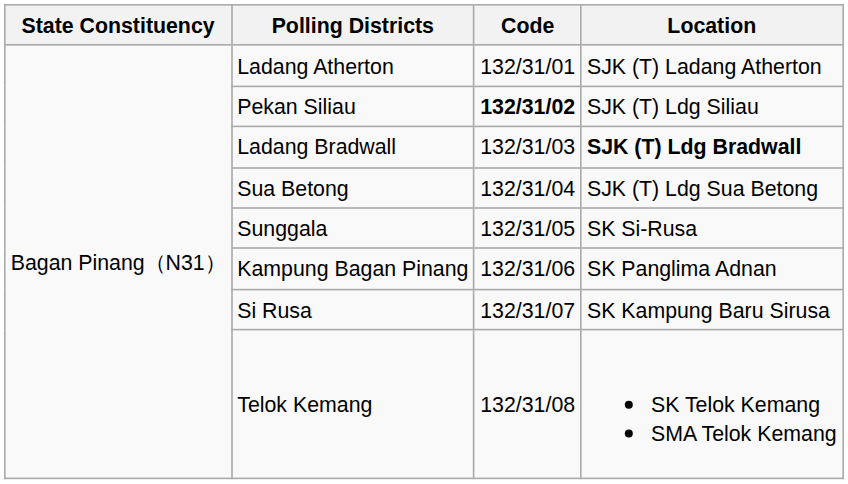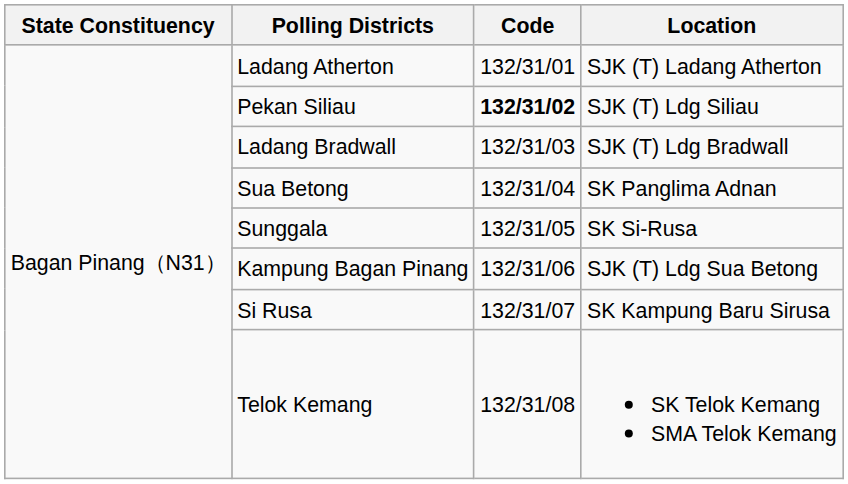 <table class="wikitable sortable mw-collapsible">
 <tr>
 <th><small>State Constituency</small></th>
 <th><small>Polling Districts</small></th>
 <th><small>Code</small></th>
 <th><small>Location</small></th>
 </tr>
 <tr>
 <td rowspan="8"><small>Bagan Pinang（N31）</small></td>
 <td><small>Ladang Atherton</small></td>
 <td><small>132/31/01</small></td>
 <td><small>SJK (T) Ladang Atherton</small></td>
 </tr>
 <tr>
 <td><small>Pekan Siliau</small></td>
 <td><strong><small>132/31/02</small></strong></td>
 <td><small>SJK (T) Ldg Siliau</small></td>
 </tr>
 <tr>
 <td><small>Ladang Bradwall</small></td>
 <td><small>132/31/03</small></td>
-<td><strong><small>SJK (T) Ldg Bradwall</small></strong></td>
+<td><small>SJK (T) Ldg Bradwall</small></td>
 </tr>
 <tr>
 <td><small>Sua Betong</small></td>
 <td><small>132/31/04</small></td>
-<td><small>SJK (T) Ldg Sua Betong</small></td>
+<td><small>SK Panglima Adnan</small></td>
 </tr>
 <tr>
 <td><small>Sunggala</small></td>
 <td><small>132/31/05</small></td>
 <td><small>SK Si-Rusa</small></td>
 </tr>
 <tr>
 <td><small>Kampung Bagan Pinang</small></td>
 <td><small>132/31/06</small></td>
-<td><small>SK Panglima Adnan</small></td>
+<td><small>SJK (T) Ldg Sua Betong</small></td>
 </tr>
 <tr>
 <td><small>Si Rusa</small></td>
 <td><small>132/31/07</small></td>
 <td><small>SK Kampung Baru Sirusa</small></td>
 </tr>
 <tr>
 <td><small>Telok Kemang</small></td>
 <td><small>132/31/08</small></td>
 <td><br><ul><li><small>SK Telok Kemang</small></li><li><small>SMA Telok Kemang</small></li></ul></td>
 </tr>
 </table>
